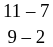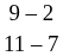 <table style="text-align:center">
 <tr>
 <th width=200></th>
 <th width=100></th>
 <th width=200></th>
 </tr>
 <tr>
 <td align=right><strong></strong></td>
-<td>11 – 7</td>
+<td>9 – 2</td>
 <td align=left></td>
 </tr>
 <tr>
 <td align=right><strong></strong></td>
-<td>9 – 2</td>
+<td>11 – 7</td>
 <td align=left></td>
 </tr>
 </table>
